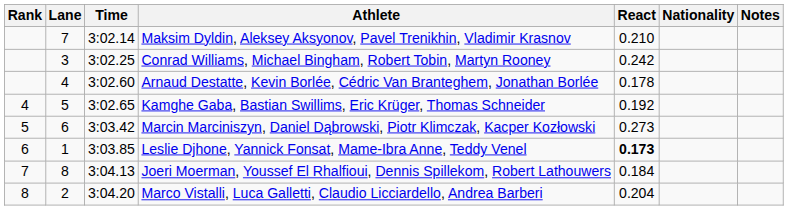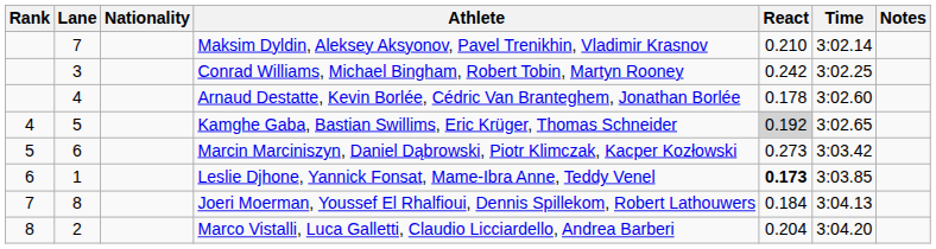 <table class="wikitable sortable" style="text-align:center">
 <tr>
 <th>Rank</th>
 <th>Lane</th>
-<th>Time</th>
+<th>Nationality</th>
 <th>Athlete</th>
 <th>React</th>
-<th>Nationality</th>
+<th>Time</th>
 <th>Notes</th>
 </tr>
 <tr>
 <td></td>
 <td>7</td>
-<td>3:02.14</td>
+<td align=left></td>
 <td align=left><a href='#'>Maksim Dyldin</a>, <a href='#'>Aleksey Aksyonov</a>, <a href='#'>Pavel Trenikhin</a>, <a href='#'>Vladimir Krasnov</a></td>
 <td>0.210</td>
-<td align=left></td>
+<td>3:02.14</td>
 <td></td>
 </tr>
 <tr>
 <td></td>
 <td>3</td>
-<td>3:02.25</td>
+<td align=left></td>
 <td align=left><a href='#'>Conrad Williams</a>, <a href='#'>Michael Bingham</a>, <a href='#'>Robert Tobin</a>, <a href='#'>Martyn Rooney</a></td>
 <td>0.242</td>
-<td align=left></td>
+<td>3:02.25</td>
 <td></td>
 </tr>
 <tr>
 <td></td>
 <td>4</td>
-<td>3:02.60</td>
+<td align=left></td>
 <td align=left><a href='#'>Arnaud Destatte</a>, <a href='#'>Kevin Borlée</a>, <a href='#'>Cédric Van Branteghem</a>, <a href='#'>Jonathan Borlée</a></td>
 <td>0.178</td>
-<td align=left></td>
+<td>3:02.60</td>
 <td></td>
 </tr>
 <tr>
 <td>4</td>
 <td>5</td>
+<td align=left></td>
+<td align=left><a href='#'>Kamghe Gaba</a>, <a href='#'>Bastian Swillims</a>, <a href='#'>Eric Krüger</a>, <a href='#'>Thomas Schneider</a></td>
+<td style="background: lightgrey;">0.192</td>
 <td>3:02.65</td>
-<td align=left><a href='#'>Kamghe Gaba</a>, <a href='#'>Bastian Swillims</a>, <a href='#'>Eric Krüger</a>, <a href='#'>Thomas Schneider</a></td>
-<td>0.192</td>
-<td align=left></td>
 <td></td>
 </tr>
 <tr>
 <td>5</td>
 <td>6</td>
-<td>3:03.42</td>
+<td align=left></td>
 <td align=left><a href='#'>Marcin Marciniszyn</a>, <a href='#'>Daniel Dąbrowski</a>, <a href='#'>Piotr Klimczak</a>, <a href='#'>Kacper Kozłowski</a></td>
 <td>0.273</td>
-<td align=left></td>
+<td>3:03.42</td>
 <td></td>
 </tr>
 <tr>
 <td>6</td>
 <td>1</td>
-<td>3:03.85</td>
+<td align=left></td>
 <td align=left><a href='#'>Leslie Djhone</a>, <a href='#'>Yannick Fonsat</a>, <a href='#'>Mame-Ibra Anne</a>, <a href='#'>Teddy Venel</a></td>
 <td><strong>0.173</strong></td>
-<td align=left></td>
+<td>3:03.85</td>
 <td></td>
 </tr>
 <tr>
 <td>7</td>
 <td>8</td>
-<td>3:04.13</td>
+<td align=left></td>
 <td align=left><a href='#'>Joeri Moerman</a>, <a href='#'>Youssef El Rhalfioui</a>, <a href='#'>Dennis Spillekom</a>, <a href='#'>Robert Lathouwers</a></td>
 <td>0.184</td>
-<td align=left></td>
+<td>3:04.13</td>
 <td></td>
 </tr>
 <tr>
 <td>8</td>
 <td>2</td>
-<td>3:04.20</td>
+<td align=left></td>
 <td align=left><a href='#'>Marco Vistalli</a>, <a href='#'>Luca Galletti</a>, <a href='#'>Claudio Licciardello</a>, <a href='#'>Andrea Barberi</a></td>
 <td>0.204</td>
-<td align=left></td>
+<td>3:04.20</td>
 <td></td>
 </tr>
 </table>
